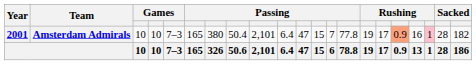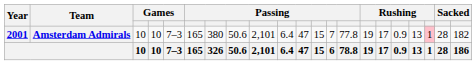 <table class="wikitable" style="text-align:center;">
 <tr>
 <th rowspan="2">Year</th>
 <th rowspan="2">Team</th>
 <th colspan="3">Games</th>
 <th colspan="9">Passing</th>
 <th colspan="5">Rushing</th>
 <th colspan="2">Sacked</th>
 </tr>
 <tr>
 <th></th>
 <th></th>
 <th></th>
 <th></th>
 <th></th>
 <th></th>
 <th></th>
 <th></th>
 <th></th>
 <th></th>
 <th></th>
 <th></th>
 <th></th>
 <th></th>
 <th></th>
 <th></th>
 <th></th>
 <th></th>
 <th></th>
 </tr>
 <tr>
 <th><a href='#'>2001</a></th>
 <th><a href='#'>Amsterdam Admirals</a></th>
 <td>10</td>
 <td>10</td>
 <td>7–3</td>
 <td>165</td>
 <td>380</td>
-<td>50.4</td>
+<td>50.6</td>
 <td>2,101</td>
 <td>6.4</td>
 <td>47</td>
 <td>15</td>
 <td>7</td>
 <td>77.8</td>
 <td>19</td>
 <td>17</td>
-<td style="background: lightsalmon;">0.9</td>
-<td>16</td>
+<td>0.9</td>
+<td>13</td>
 <td style="background: pink;">1</td>
 <td>28</td>
 <td>182</td>
 </tr>
 <tr>
 <th colspan="2"></th>
 <th>10</th>
 <th>10</th>
 <th>7–3</th>
 <th>165</th>
 <th>326</th>
 <th>50.6</th>
 <th>2,101</th>
 <th>6.4</th>
 <th>47</th>
 <th>15</th>
 <th>6</th>
 <th>78.8</th>
 <th>19</th>
 <th>17</th>
 <th>0.9</th>
 <th>13</th>
 <th>1</th>
 <th>28</th>
 <th>186</th>
 </tr>
 </table>
